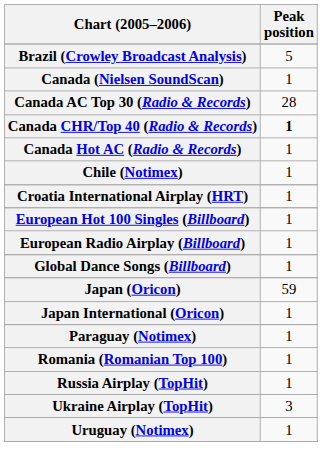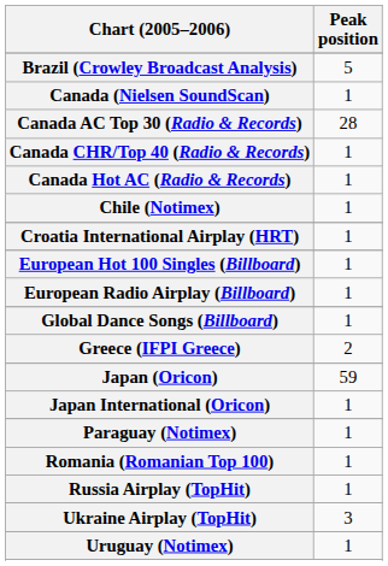 <table class="wikitable sortable plainrowheaders" style="text-align:center">
 <tr>
 <th>Chart (2005–2006)</th>
 <th>Peak<br>position</th>
 </tr>
 <tr>
 </tr>
 <tr>
 </tr>
 <tr>
 </tr>
 <tr>
 </tr>
 <tr>
 <th scope="row">Brazil (<a href='#'>Crowley Broadcast Analysis</a>)</th>
 <td>5</td>
 </tr>
 <tr>
 <th scope="row">Canada (<a href='#'>Nielsen SoundScan</a>)</th>
 <td>1</td>
 </tr>
 <tr>
 <th scope="row">Canada AC Top 30 (<em><a href='#'>Radio & Records</a></em>)</th>
 <td>28</td>
 </tr>
 <tr>
 <th scope="row">Canada <a href='#'>CHR/Top 40</a> (<em><a href='#'>Radio & Records</a></em>)</th>
-<td align="center"><strong>1</strong></td>
+<td align="center">1</td>
 </tr>
 <tr>
 <th scope="row">Canada <a href='#'>Hot AC</a> (<em><a href='#'>Radio & Records</a></em>)</th>
 <td align="center">1</td>
 </tr>
 <tr>
 <th scope="row">Chile (<a href='#'>Notimex</a>)</th>
 <td align="center">1</td>
 </tr>
 <tr>
 </tr>
 <tr>
 <th scope="row">Croatia International Airplay (<a href='#'>HRT</a>)</th>
 <td align="center">1</td>
 </tr>
 <tr>
 </tr>
 <tr>
 </tr>
 <tr>
 <th scope="row"><a href='#'>European Hot 100 Singles</a> (<em><a href='#'>Billboard</a></em>)</th>
 <td>1</td>
 </tr>
 <tr>
 <th scope="row">European Radio Airplay (<em><a href='#'>Billboard</a></em>)</th>
 <td>1</td>
 </tr>
 <tr>
 </tr>
 <tr>
 </tr>
 <tr>
 </tr>
 <tr>
 <th scope="row">Global Dance Songs (<em><a href='#'>Billboard</a></em>)</th>
 <td>1</td>
+</tr>
+<tr>
+<th scope="row">Greece (<a href='#'>IFPI Greece</a>)</th>
+<td>2</td>
 </tr>
 <tr>
 </tr>
 <tr>
 </tr>
 <tr>
 </tr>
 <tr>
 </tr>
 <tr>
 <th scope="row">Japan (<a href='#'>Oricon</a>)</th>
 <td>59</td>
 </tr>
 <tr>
 <th scope="row">Japan International (<a href='#'>Oricon</a>)</th>
 <td>1</td>
 </tr>
 <tr>
 </tr>
 <tr>
 </tr>
 <tr>
 </tr>
 <tr>
 </tr>
 <tr>
 <th scope="row">Paraguay (<a href='#'>Notimex</a>)</th>
 <td align="center">1</td>
 </tr>
 <tr>
 <th scope="row">Romania (<a href='#'>Romanian Top 100</a>)</th>
 <td>1</td>
 </tr>
 <tr>
 <th scope="row">Russia Airplay (<a href='#'>TopHit</a>)</th>
 <td>1</td>
 </tr>
 <tr>
 </tr>
 <tr>
 </tr>
 <tr>
 </tr>
 <tr>
 </tr>
 <tr>
 <th scope="row">Ukraine Airplay (<a href='#'>TopHit</a>)</th>
 <td>3</td>
 </tr>
 <tr>
 </tr>
 <tr>
 </tr>
 <tr>
 <th scope="row">Uruguay (<a href='#'>Notimex</a>)</th>
 <td align="center">1</td>
 </tr>
 <tr>
 </tr>
 <tr>
 </tr>
 <tr>
 </tr>
 <tr>
 </tr>
 <tr>
 </tr>
 <tr>
 </tr>
 <tr>
 </tr>
 </table>
